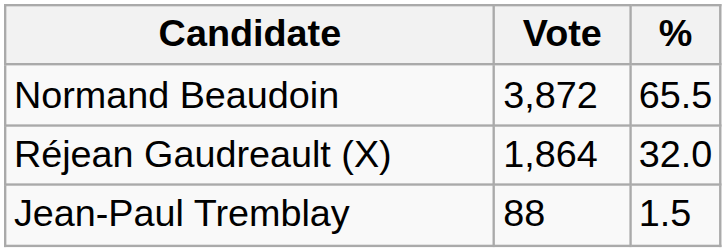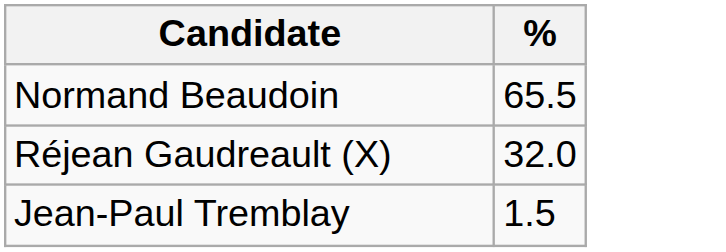 <table class="wikitable">
 <tr>
 <th bgcolor="#DDDDFF" width="200px">Candidate</th>
-<th bgcolor="#DDDDFF" width="50px">Vote</th>
 <th bgcolor="#DDDDFF" width="30px">%</th>
 </tr>
 <tr>
 <td>Normand Beaudoin</td>
-<td>3,872</td>
 <td>65.5</td>
 </tr>
 <tr>
 <td>Réjean Gaudreault (X)</td>
-<td>1,864</td>
 <td>32.0</td>
 </tr>
 <tr>
 <td>Jean-Paul Tremblay</td>
-<td>88</td>
 <td>1.5</td>
 </tr>
 </table>
